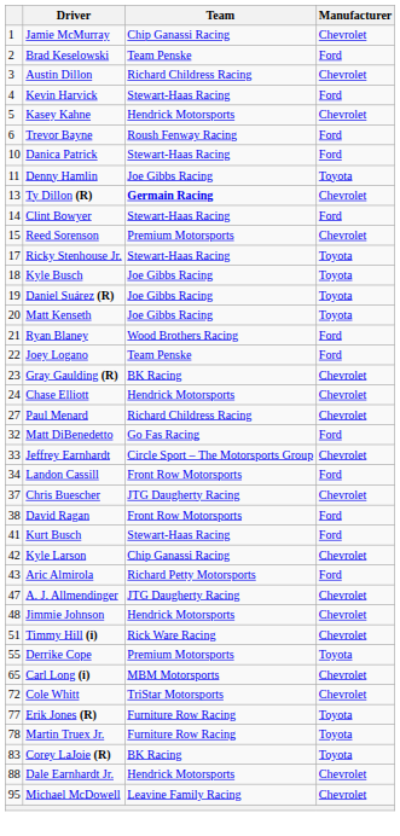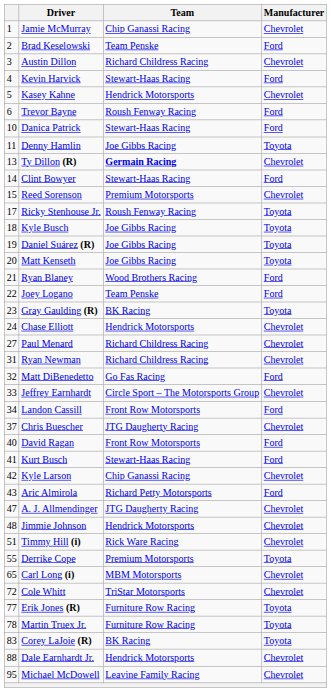 <table class="wikitable" style="font-size:95%">
 <tr>
 <th></th>
 <th>Driver</th>
 <th>Team</th>
 <th>Manufacturer</th>
 </tr>
 <tr>
 <td>1</td>
 <td><a href='#'>Jamie McMurray</a></td>
 <td><a href='#'>Chip Ganassi Racing</a></td>
 <td><a href='#'>Chevrolet</a></td>
 </tr>
 <tr>
 <td>2</td>
 <td><a href='#'>Brad Keselowski</a></td>
 <td><a href='#'>Team Penske</a></td>
 <td><a href='#'>Ford</a></td>
 </tr>
 <tr>
 <td>3</td>
 <td><a href='#'>Austin Dillon</a></td>
 <td><a href='#'>Richard Childress Racing</a></td>
 <td><a href='#'>Chevrolet</a></td>
 </tr>
 <tr>
 <td>4</td>
 <td><a href='#'>Kevin Harvick</a></td>
 <td><a href='#'>Stewart-Haas Racing</a></td>
 <td><a href='#'>Ford</a></td>
 </tr>
 <tr>
 <td>5</td>
 <td><a href='#'>Kasey Kahne</a></td>
 <td><a href='#'>Hendrick Motorsports</a></td>
 <td><a href='#'>Chevrolet</a></td>
 </tr>
 <tr>
 <td>6</td>
 <td><a href='#'>Trevor Bayne</a></td>
 <td><a href='#'>Roush Fenway Racing</a></td>
 <td><a href='#'>Ford</a></td>
 </tr>
 <tr>
 <td>10</td>
 <td><a href='#'>Danica Patrick</a></td>
 <td><a href='#'>Stewart-Haas Racing</a></td>
 <td><a href='#'>Ford</a></td>
 </tr>
 <tr>
 <td>11</td>
 <td><a href='#'>Denny Hamlin</a></td>
 <td><a href='#'>Joe Gibbs Racing</a></td>
 <td><a href='#'>Toyota</a></td>
 </tr>
 <tr>
 <td>13</td>
 <td><a href='#'>Ty Dillon</a> <strong>(R)</strong></td>
 <td><strong><a href='#'>Germain Racing</a></strong></td>
 <td><a href='#'>Chevrolet</a></td>
 </tr>
 <tr>
 <td>14</td>
 <td><a href='#'>Clint Bowyer</a></td>
 <td><a href='#'>Stewart-Haas Racing</a></td>
 <td><a href='#'>Ford</a></td>
 </tr>
 <tr>
 <td>15</td>
 <td><a href='#'>Reed Sorenson</a></td>
 <td><a href='#'>Premium Motorsports</a></td>
 <td><a href='#'>Chevrolet</a></td>
 </tr>
 <tr>
 <td>17</td>
 <td><a href='#'>Ricky Stenhouse Jr.</a></td>
-<td><a href='#'>Stewart-Haas Racing</a></td>
+<td><a href='#'>Roush Fenway Racing</a></td>
 <td><a href='#'>Toyota</a></td>
 </tr>
 <tr>
 <td>18</td>
 <td><a href='#'>Kyle Busch</a></td>
 <td><a href='#'>Joe Gibbs Racing</a></td>
 <td><a href='#'>Toyota</a></td>
 </tr>
 <tr>
 <td>19</td>
 <td><a href='#'>Daniel Suárez</a> <strong>(R)</strong></td>
 <td><a href='#'>Joe Gibbs Racing</a></td>
 <td><a href='#'>Toyota</a></td>
 </tr>
 <tr>
 <td>20</td>
 <td><a href='#'>Matt Kenseth</a></td>
 <td><a href='#'>Joe Gibbs Racing</a></td>
 <td><a href='#'>Toyota</a></td>
 </tr>
 <tr>
 <td>21</td>
 <td><a href='#'>Ryan Blaney</a></td>
 <td><a href='#'>Wood Brothers Racing</a></td>
 <td><a href='#'>Ford</a></td>
 </tr>
 <tr>
 <td>22</td>
 <td><a href='#'>Joey Logano</a></td>
 <td><a href='#'>Team Penske</a></td>
 <td><a href='#'>Ford</a></td>
 </tr>
 <tr>
 <td>23</td>
 <td><a href='#'>Gray Gaulding</a> <strong>(R)</strong></td>
 <td><a href='#'>BK Racing</a></td>
-<td><a href='#'>Chevrolet</a></td>
+<td><a href='#'>Toyota</a></td>
 </tr>
 <tr>
 <td>24</td>
 <td><a href='#'>Chase Elliott</a></td>
 <td><a href='#'>Hendrick Motorsports</a></td>
 <td><a href='#'>Chevrolet</a></td>
 </tr>
 <tr>
 <td>27</td>
 <td><a href='#'>Paul Menard</a></td>
+<td><a href='#'>Richard Childress Racing</a></td>
+<td><a href='#'>Chevrolet</a></td>
+</tr>
+<tr>
+<td>31</td>
+<td><a href='#'>Ryan Newman</a></td>
 <td><a href='#'>Richard Childress Racing</a></td>
 <td><a href='#'>Chevrolet</a></td>
 </tr>
 <tr>
 <td>32</td>
 <td><a href='#'>Matt DiBenedetto</a></td>
 <td><a href='#'>Go Fas Racing</a></td>
 <td><a href='#'>Ford</a></td>
 </tr>
 <tr>
 <td>33</td>
 <td><a href='#'>Jeffrey Earnhardt</a></td>
 <td><a href='#'>Circle Sport – The Motorsports Group</a></td>
 <td><a href='#'>Chevrolet</a></td>
 </tr>
 <tr>
 <td>34</td>
 <td><a href='#'>Landon Cassill</a></td>
 <td><a href='#'>Front Row Motorsports</a></td>
 <td><a href='#'>Ford</a></td>
 </tr>
 <tr>
 <td>37</td>
 <td><a href='#'>Chris Buescher</a></td>
 <td><a href='#'>JTG Daugherty Racing</a></td>
 <td><a href='#'>Chevrolet</a></td>
 </tr>
 <tr>
-<td>38</td>
+<td>40</td>
 <td><a href='#'>David Ragan</a></td>
 <td><a href='#'>Front Row Motorsports</a></td>
 <td><a href='#'>Ford</a></td>
 </tr>
 <tr>
 <td>41</td>
 <td><a href='#'>Kurt Busch</a></td>
 <td><a href='#'>Stewart-Haas Racing</a></td>
 <td><a href='#'>Ford</a></td>
 </tr>
 <tr>
 <td>42</td>
 <td><a href='#'>Kyle Larson</a></td>
 <td><a href='#'>Chip Ganassi Racing</a></td>
 <td><a href='#'>Chevrolet</a></td>
 </tr>
 <tr>
 <td>43</td>
 <td><a href='#'>Aric Almirola</a></td>
 <td><a href='#'>Richard Petty Motorsports</a></td>
 <td><a href='#'>Ford</a></td>
 </tr>
 <tr>
 <td>47</td>
 <td><a href='#'>A. J. Allmendinger</a></td>
 <td><a href='#'>JTG Daugherty Racing</a></td>
 <td><a href='#'>Chevrolet</a></td>
 </tr>
 <tr>
 <td>48</td>
 <td><a href='#'>Jimmie Johnson</a></td>
 <td><a href='#'>Hendrick Motorsports</a></td>
 <td><a href='#'>Chevrolet</a></td>
 </tr>
 <tr>
 <td>51</td>
 <td><a href='#'>Timmy Hill</a> <strong>(i)</strong></td>
 <td><a href='#'>Rick Ware Racing</a></td>
 <td><a href='#'>Chevrolet</a></td>
 </tr>
 <tr>
 <td>55</td>
 <td><a href='#'>Derrike Cope</a></td>
 <td><a href='#'>Premium Motorsports</a></td>
 <td><a href='#'>Toyota</a></td>
 </tr>
 <tr>
 <td>65</td>
 <td><a href='#'>Carl Long</a> <strong>(i)</strong></td>
 <td><a href='#'>MBM Motorsports</a></td>
 <td><a href='#'>Chevrolet</a></td>
 </tr>
 <tr>
 <td>72</td>
 <td><a href='#'>Cole Whitt</a></td>
 <td><a href='#'>TriStar Motorsports</a></td>
 <td><a href='#'>Chevrolet</a></td>
 </tr>
 <tr>
 <td>77</td>
 <td><a href='#'>Erik Jones</a> <strong>(R)</strong></td>
 <td><a href='#'>Furniture Row Racing</a></td>
 <td><a href='#'>Toyota</a></td>
 </tr>
 <tr>
 <td>78</td>
 <td><a href='#'>Martin Truex Jr.</a></td>
 <td><a href='#'>Furniture Row Racing</a></td>
 <td><a href='#'>Toyota</a></td>
 </tr>
 <tr>
 <td>83</td>
 <td><a href='#'>Corey LaJoie</a> <strong>(R)</strong></td>
 <td><a href='#'>BK Racing</a></td>
 <td><a href='#'>Toyota</a></td>
 </tr>
 <tr>
 <td>88</td>
 <td><a href='#'>Dale Earnhardt Jr.</a></td>
 <td><a href='#'>Hendrick Motorsports</a></td>
 <td><a href='#'>Chevrolet</a></td>
 </tr>
 <tr>
 <td>95</td>
 <td><a href='#'>Michael McDowell</a></td>
 <td><a href='#'>Leavine Family Racing</a></td>
 <td><a href='#'>Chevrolet</a></td>
 </tr>
 <tr>
 <th colspan="4"></th>
 </tr>
 </table>
